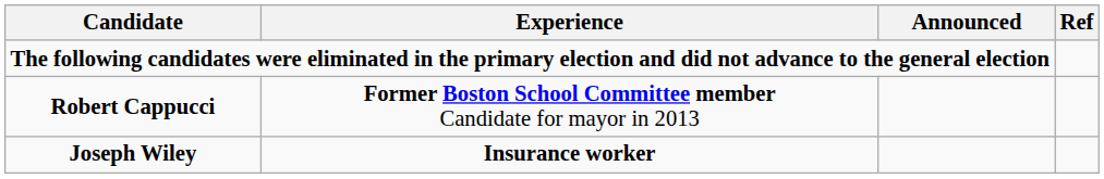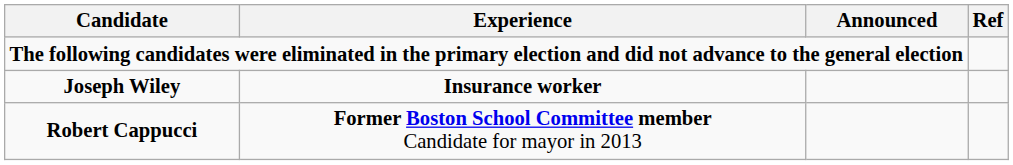 <table class="wikitable sortable" style="text-align:center">
 <tr>
 <th>Candidate</th>
 <th>Experience</th>
 <th>Announced</th>
 <th class="unsortable">Ref</th>
 </tr>
 <tr>
 <td colspan="3"><strong>The following candidates were eliminated in the primary election and did not advance to the general election</strong></td>
 <td></td>
 </tr>
 <tr>
+<td><strong>Joseph Wiley</strong></td>
+<td><strong>Insurance worker</strong></td>
+<td></td>
+<td></td>
+</tr>
+<tr>
 <td><strong>Robert Cappucci</strong></td>
 <td><strong>Former <a href='#'>Boston School Committee</a> member</strong><br>Candidate for mayor in 2013</td>
 <td></td>
 <td></td>
 </tr>
-<tr>
-<td><strong>Joseph Wiley</strong></td>
-<td><strong>Insurance worker</strong></td>
-<td></td>
-<td></td>
-</tr>
 </table>
